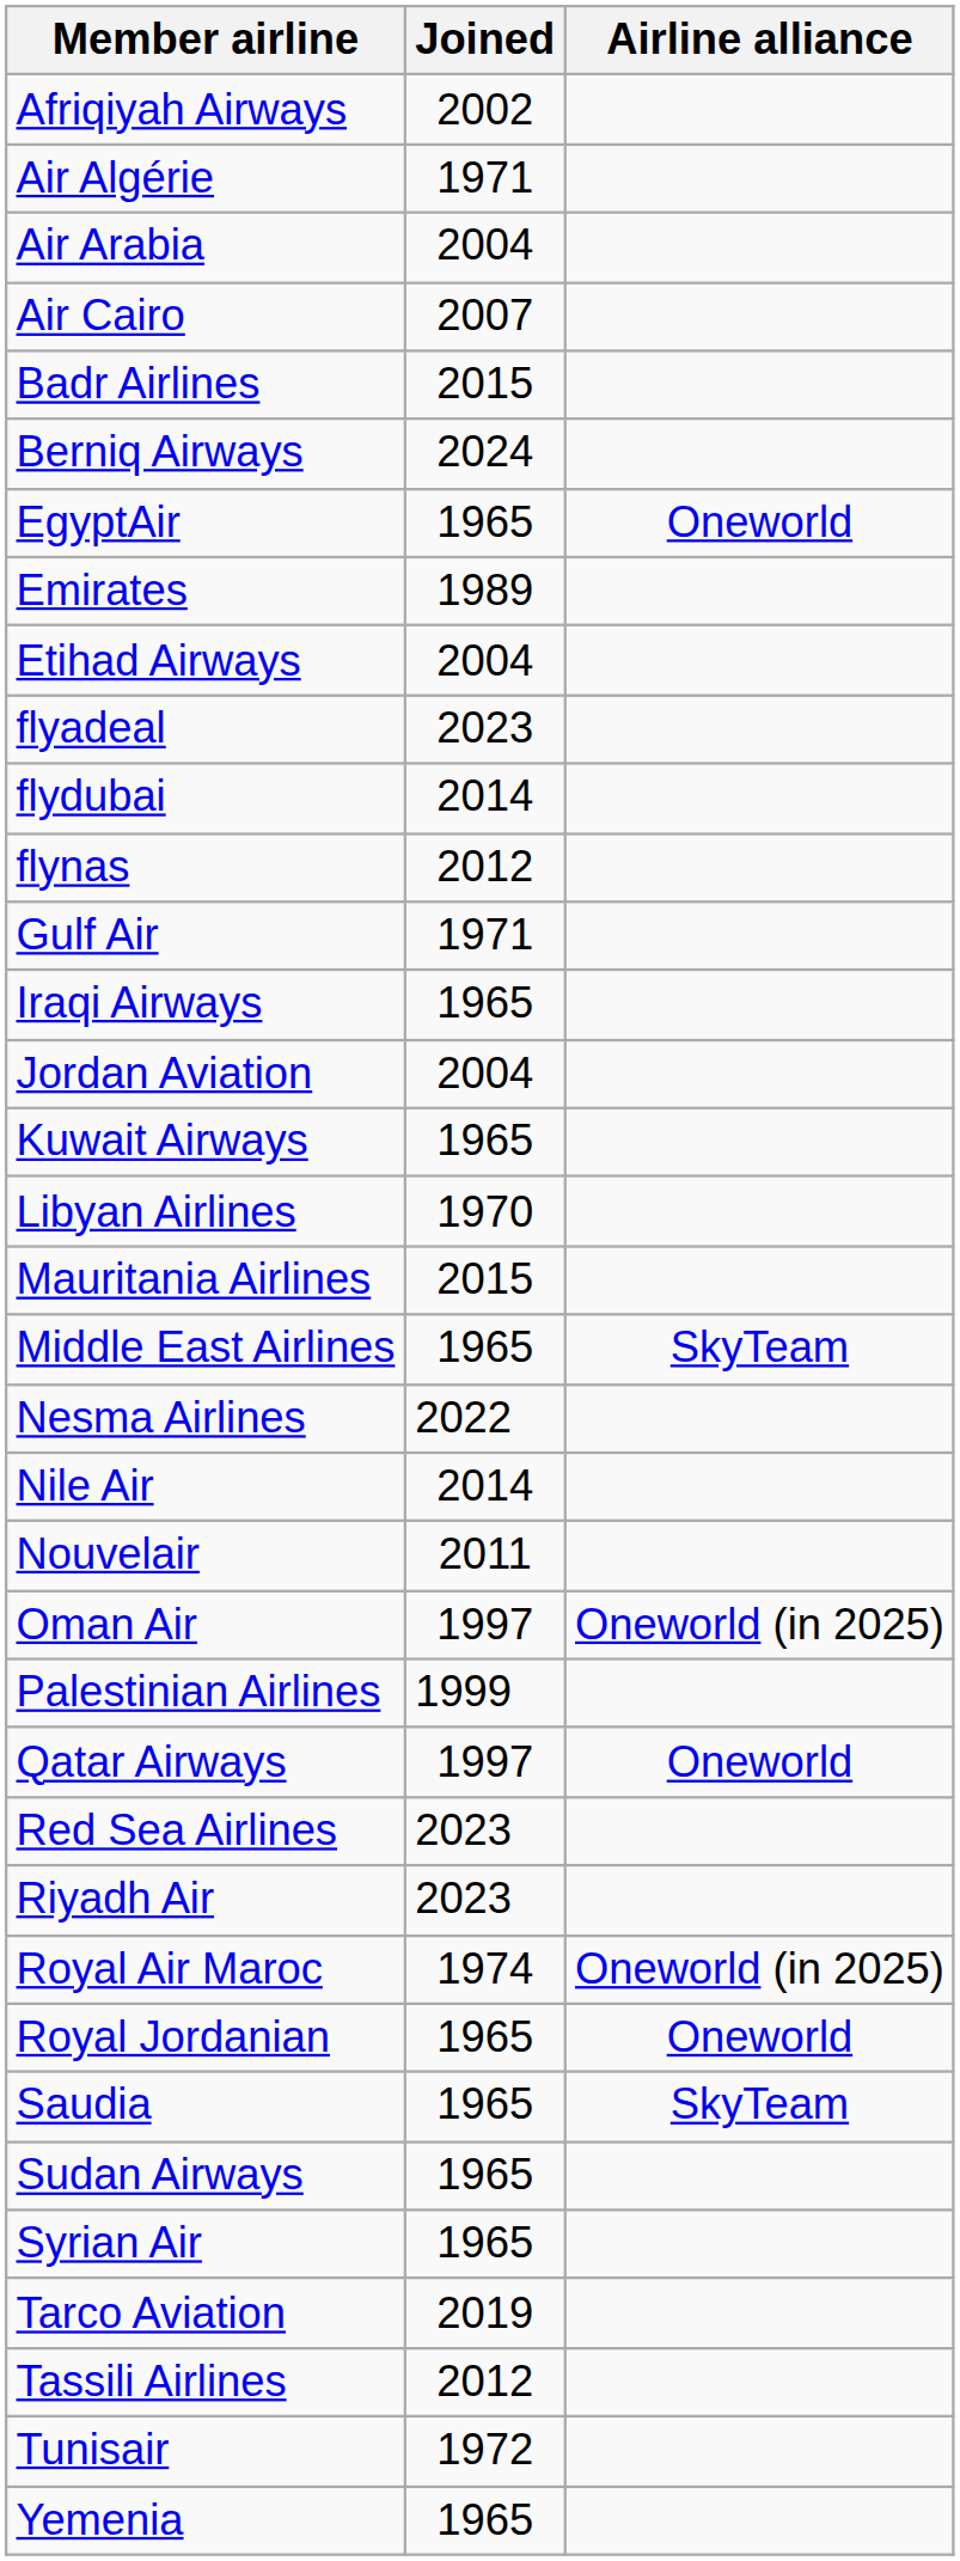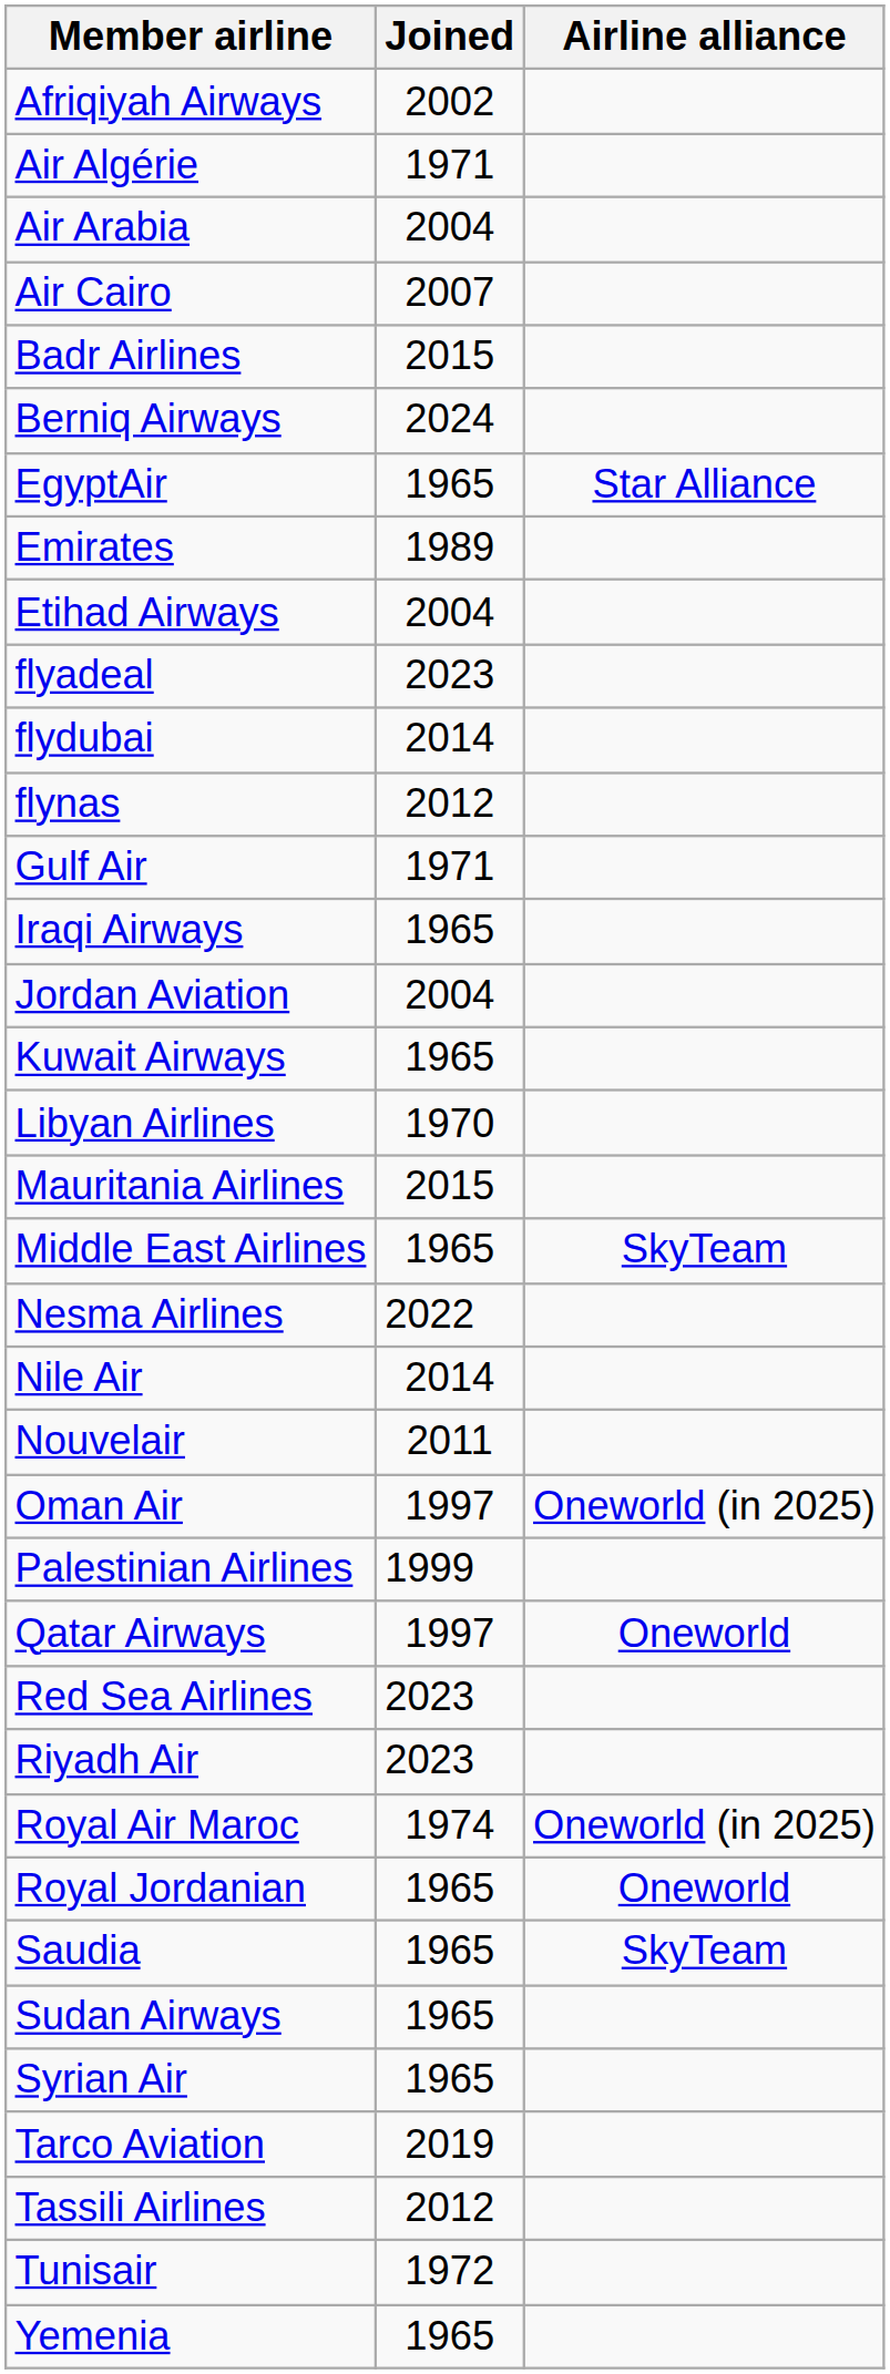 <table class="wikitable sortable toccolours">
 <tr>
 <th>Member airline</th>
 <th>Joined</th>
 <th>Airline alliance</th>
 </tr>
 <tr>
 <td> <a href='#'>Afriqiyah Airways</a></td>
 <td align=center>2002</td>
 <td></td>
 </tr>
 <tr>
 <td> <a href='#'>Air Algérie</a></td>
 <td align=center>1971</td>
 <td></td>
 </tr>
 <tr>
 <td> <a href='#'>Air Arabia</a></td>
 <td align=center>2004</td>
 <td></td>
 </tr>
 <tr>
 <td> <a href='#'>Air Cairo</a></td>
 <td align=center>2007</td>
 <td></td>
 </tr>
 <tr>
 <td> <a href='#'>Badr Airlines</a></td>
 <td align=center>2015</td>
 <td></td>
 </tr>
 <tr>
 <td> <a href='#'>Berniq Airways</a></td>
 <td align="center">2024</td>
 <td></td>
 </tr>
 <tr>
 <td> <a href='#'>EgyptAir</a></td>
 <td align=center>1965</td>
-<td align="center"><a href='#'>Oneworld</a></td>
+<td align=center><a href='#'>Star Alliance</a></td>
 </tr>
 <tr>
 <td> <a href='#'>Emirates</a></td>
 <td align=center>1989</td>
 <td></td>
 </tr>
 <tr>
 <td> <a href='#'>Etihad Airways</a></td>
 <td align=center>2004</td>
 <td></td>
 </tr>
 <tr>
 <td> <a href='#'>flyadeal</a></td>
 <td align="center">2023</td>
 <td></td>
 </tr>
 <tr>
 <td> <a href='#'>flydubai</a></td>
 <td align="center">2014</td>
 <td></td>
 </tr>
 <tr>
 <td> <a href='#'>flynas</a></td>
 <td align="center">2012</td>
 <td></td>
 </tr>
 <tr>
 <td> <a href='#'>Gulf Air</a></td>
 <td align="center">1971</td>
 <td></td>
 </tr>
 <tr>
 <td> <a href='#'>Iraqi Airways</a></td>
 <td align="center">1965</td>
 <td></td>
 </tr>
 <tr>
 <td> <a href='#'>Jordan Aviation</a></td>
 <td align="center">2004</td>
 <td></td>
 </tr>
 <tr>
 <td> <a href='#'>Kuwait Airways</a></td>
 <td align="center">1965</td>
 <td></td>
 </tr>
 <tr>
 <td> <a href='#'>Libyan Airlines</a></td>
 <td align="center">1970</td>
 <td></td>
 </tr>
 <tr>
 <td> <a href='#'>Mauritania Airlines</a></td>
 <td align="center">2015</td>
 <td></td>
 </tr>
 <tr>
 <td> <a href='#'>Middle East Airlines</a></td>
 <td align="center">1965</td>
 <td align="center"><a href='#'>SkyTeam</a></td>
 </tr>
 <tr>
 <td> <a href='#'>Nesma Airlines</a></td>
 <td>2022</td>
 <td></td>
 </tr>
 <tr>
 <td> <a href='#'>Nile Air</a></td>
 <td align="center">2014</td>
 <td></td>
 </tr>
 <tr>
 <td> <a href='#'>Nouvelair</a></td>
 <td align="center">2011</td>
 <td></td>
 </tr>
 <tr>
 <td> <a href='#'>Oman Air</a></td>
 <td align="center">1997</td>
 <td align="center"><a href='#'>Oneworld</a> (in 2025)</td>
 </tr>
 <tr>
 <td> <a href='#'>Palestinian Airlines</a></td>
 <td>1999</td>
 <td></td>
 </tr>
 <tr>
 <td> <a href='#'>Qatar Airways</a></td>
 <td align="center">1997</td>
 <td align="center"><a href='#'>Oneworld</a></td>
 </tr>
 <tr>
 <td> <a href='#'>Red Sea Airlines</a></td>
 <td>2023</td>
 <td></td>
 </tr>
 <tr>
 <td> <a href='#'>Riyadh Air</a></td>
 <td>2023</td>
 <td></td>
 </tr>
 <tr>
 <td> <a href='#'>Royal Air Maroc</a></td>
 <td align="center">1974</td>
 <td align="center"><a href='#'>Oneworld</a> (in 2025)</td>
 </tr>
 <tr>
 <td> <a href='#'>Royal Jordanian</a></td>
 <td align="center">1965</td>
 <td align="center"><a href='#'>Oneworld</a></td>
 </tr>
 <tr>
 <td> <a href='#'>Saudia</a></td>
 <td align="center">1965</td>
 <td align="center"><a href='#'>SkyTeam</a></td>
 </tr>
 <tr>
 <td> <a href='#'>Sudan Airways</a></td>
 <td align="center">1965</td>
 <td></td>
 </tr>
 <tr>
 <td> <a href='#'>Syrian Air</a></td>
 <td align="center">1965</td>
 <td></td>
 </tr>
 <tr>
 <td> <a href='#'>Tarco Aviation</a></td>
 <td align="center">2019</td>
 <td></td>
 </tr>
 <tr>
 <td> <a href='#'>Tassili Airlines</a></td>
 <td align="center">2012</td>
 <td></td>
 </tr>
 <tr>
 <td> <a href='#'>Tunisair</a></td>
 <td align="center">1972</td>
 <td></td>
 </tr>
 <tr>
 <td> <a href='#'>Yemenia</a></td>
 <td align="center">1965</td>
 <td></td>
 </tr>
 </table>
